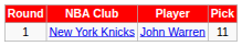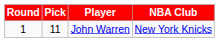 <table class="wikitable">
 <tr>
 <th style="background:red; color:#FFFFFF;">Round</th>
+<th style="background:red; color:#FFFFFF;">Pick</th>
+<th style="background:red; color:#FFFFFF;">Player</th>
 <th style="background:red; color:#FFFFFF;">NBA Club</th>
-<th style="background:red; color:#FFFFFF;">Player</th>
-<th style="background:red; color:#FFFFFF;">Pick</th>
 </tr>
 <tr style="text-align:center;">
 <td>1</td>
+<td>11</td>
+<td><a href='#'>John Warren</a></td>
 <td><a href='#'>New York Knicks</a></td>
-<td><a href='#'>John Warren</a></td>
-<td>11</td>
 </tr>
 </table>
